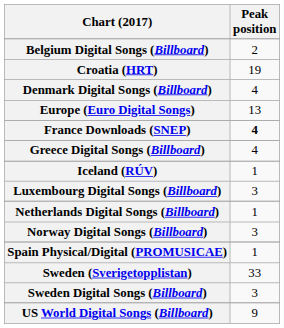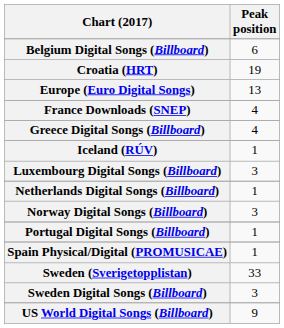 <table class="wikitable sortable plainrowheaders" style="text-align:center">
 <tr>
 <th scope="col">Chart (2017)</th>
 <th scope="col">Peak<br> position</th>
 </tr>
 <tr>
 </tr>
 <tr>
 </tr>
 <tr>
 </tr>
 <tr>
 <th scope="row">Belgium Digital Songs (<a href='#'><em>Billboard</em></a>)</th>
-<td>2</td>
+<td>6</td>
 </tr>
 <tr>
 <th scope="row">Croatia (<a href='#'>HRT</a>)</th>
 <td>19</td>
-</tr>
-<tr>
-<th scope="row">Denmark Digital Songs (<a href='#'><em>Billboard</em></a>)</th>
-<td>4</td>
 </tr>
 <tr>
 <th scope="row">Europe (<a href='#'>Euro Digital Songs</a>)</th>
 <td>13</td>
 </tr>
 <tr>
 </tr>
 <tr>
 </tr>
 <tr>
 <th scope="row">France Downloads (<a href='#'>SNEP</a>)</th>
-<td><strong>4</strong></td>
+<td>4</td>
 </tr>
 <tr>
 </tr>
 <tr>
 <th scope="row">Greece Digital Songs (<a href='#'><em>Billboard</em></a>)</th>
 <td>4</td>
 </tr>
 <tr>
 </tr>
 <tr>
 <th scope="row">Iceland (<a href='#'>RÚV</a>)</th>
 <td>1</td>
 </tr>
 <tr>
 <th scope="row">Luxembourg Digital Songs (<a href='#'><em>Billboard</em></a>)</th>
 <td>3</td>
 </tr>
 <tr>
 </tr>
 <tr>
 <th scope="row">Netherlands Digital Songs (<a href='#'><em>Billboard</em></a>)</th>
 <td>1</td>
 </tr>
 <tr>
 <th scope="row">Norway Digital Songs (<a href='#'><em>Billboard</em></a>)</th>
 <td>3</td>
 </tr>
 <tr>
 </tr>
 <tr>
+<th scope="row">Portugal Digital Songs (<a href='#'><em>Billboard</em></a>)</th>
+<td>1</td>
+</tr>
+<tr>
 </tr>
 <tr>
 </tr>
 <tr>
 <th scope="row">Spain Physical/Digital (<a href='#'>PROMUSICAE</a>)</th>
 <td>1</td>
 </tr>
 <tr>
 <th scope="row">Sweden (<a href='#'>Sverigetopplistan</a>)</th>
 <td>33</td>
 </tr>
 <tr>
 <th scope="row">Sweden Digital Songs (<a href='#'><em>Billboard</em></a>)</th>
 <td>3</td>
 </tr>
 <tr>
 </tr>
 <tr>
 </tr>
 <tr>
 <th scope="row">US <a href='#'>World Digital Songs</a> (<a href='#'><em>Billboard</em></a>)</th>
 <td>9</td>
 </tr>
 </table>
